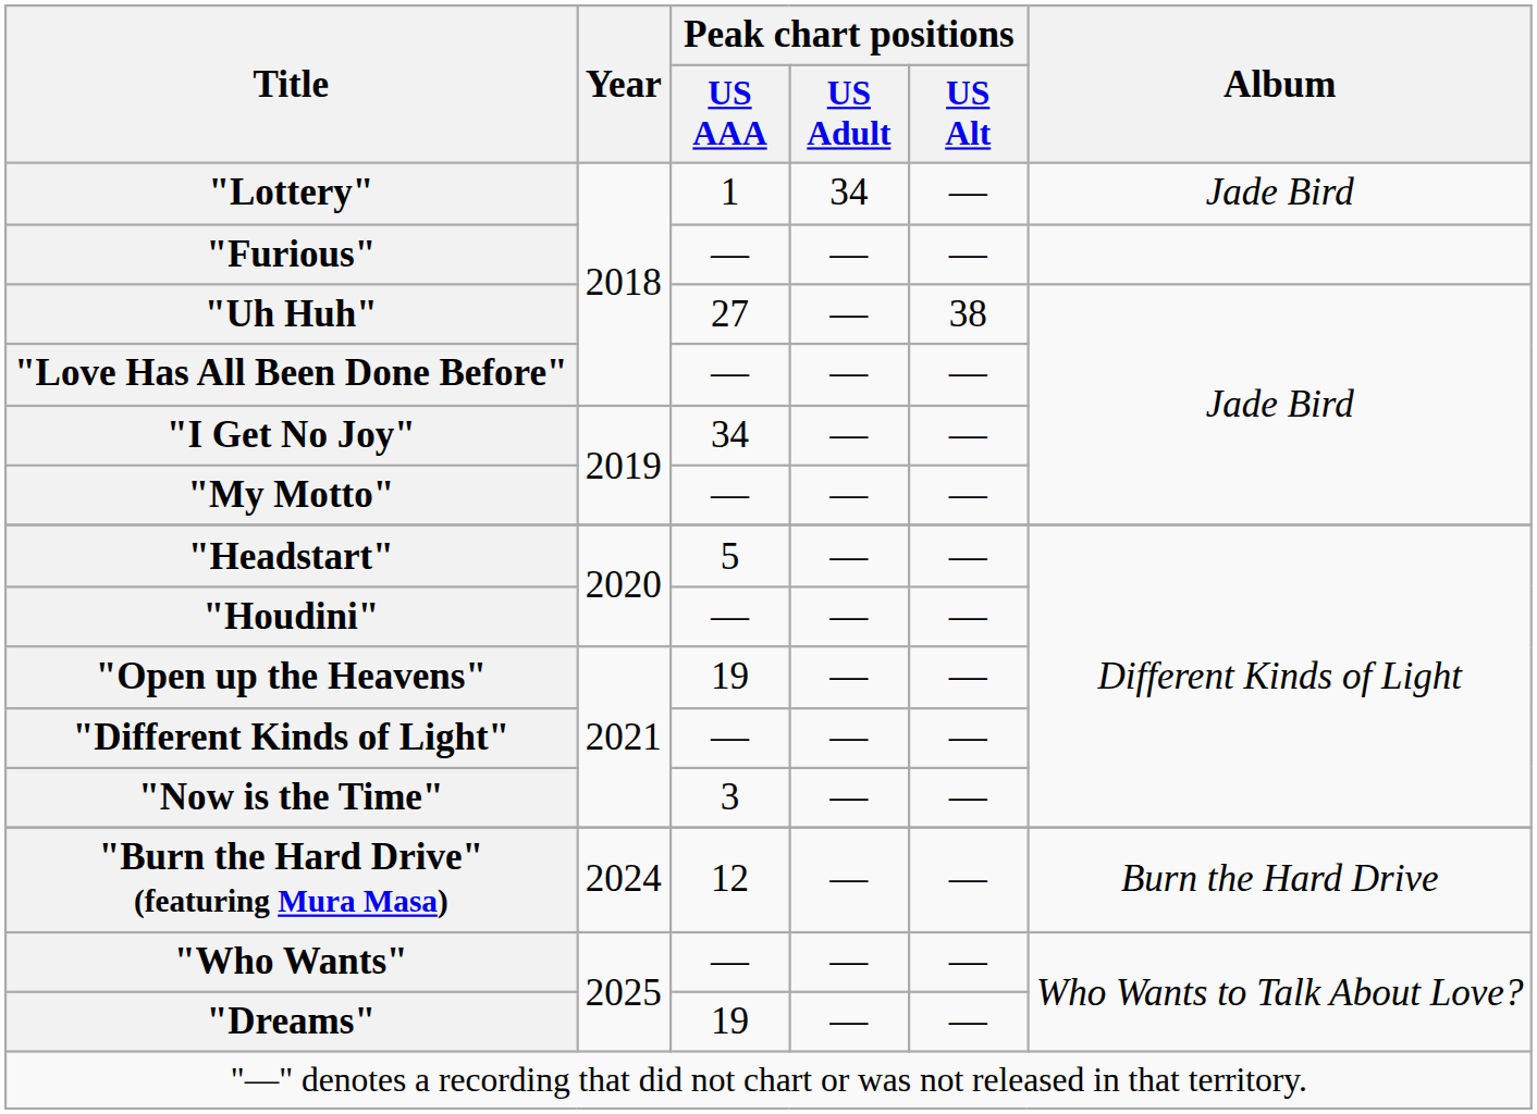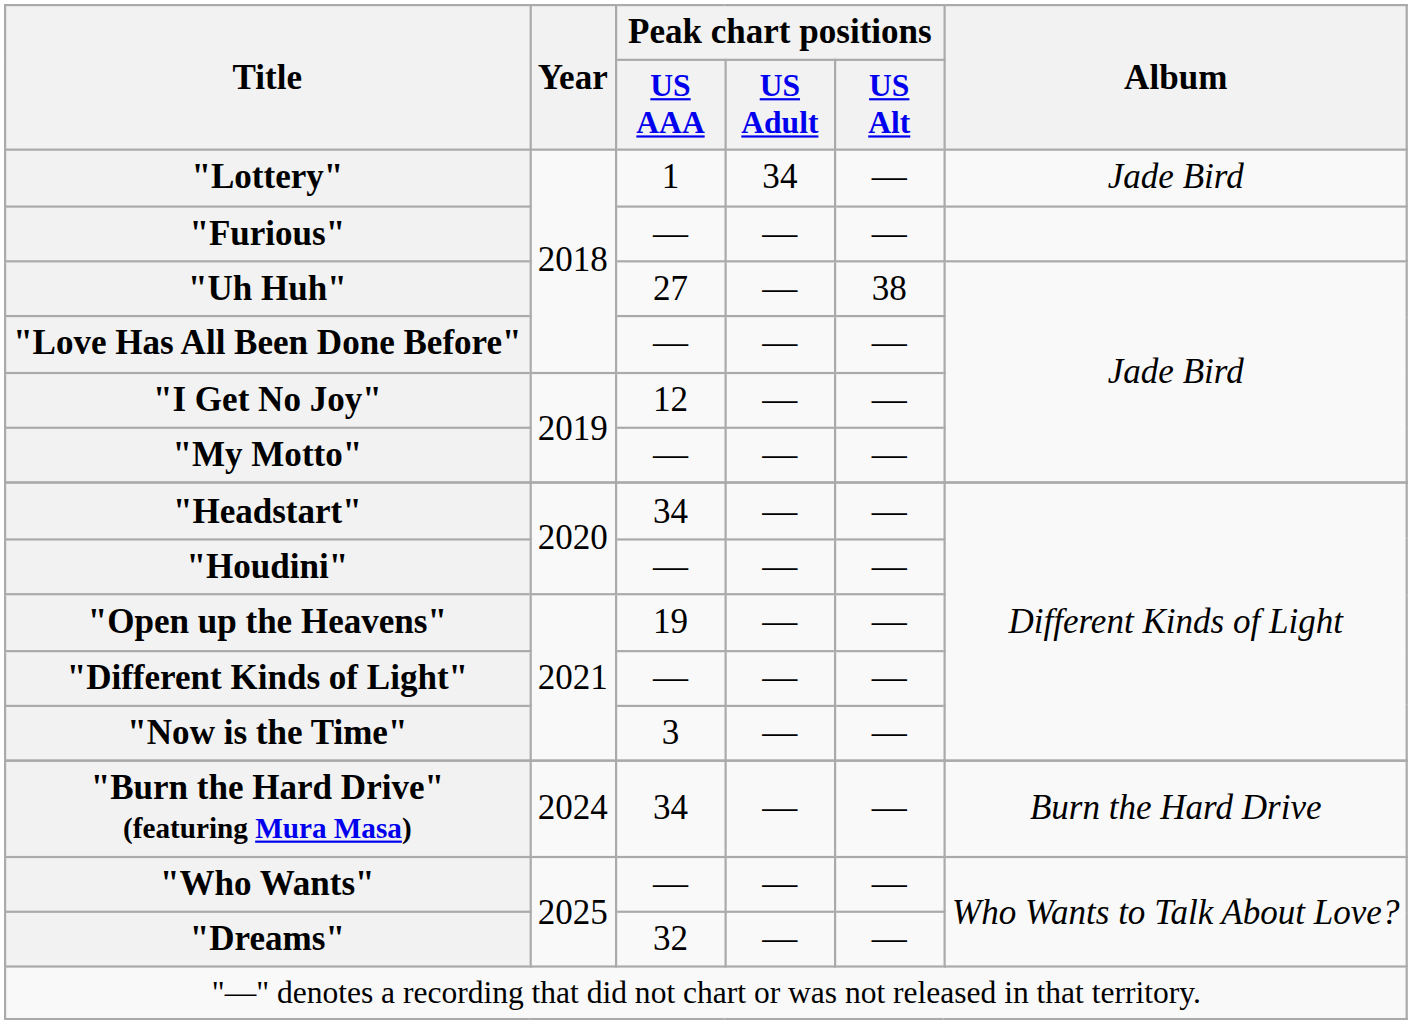 <table class="wikitable plainrowheaders" style="text-align:center;">
 <tr>
 <th scope="col" rowspan="2">Title</th>
 <th scope="col" rowspan="2">Year</th>
 <th scope="col" colspan="3">Peak chart positions</th>
 <th scope="col" rowspan="2">Album</th>
 </tr>
 <tr>
 <th scope="col" style="width:3em;font-size:90%;"><a href='#'>US<br>AAA</a><br></th>
 <th scope="col" style="width:3em;font-size:90%;"><a href='#'>US<br>Adult</a><br></th>
 <th scope="col" style="width:3em;font-size:90%;"><a href='#'>US<br>Alt</a><br></th>
 </tr>
 <tr>
 <th scope="row">"Lottery"</th>
 <td rowspan="4">2018</td>
 <td>1</td>
 <td>34</td>
 <td>—</td>
 <td><em>Jade Bird</em></td>
 </tr>
 <tr>
 <th scope="row">"Furious"</th>
 <td>—</td>
 <td>—</td>
 <td>—</td>
 <td></td>
 </tr>
 <tr>
 <th scope="row">"Uh Huh"</th>
 <td>27</td>
 <td>—</td>
 <td>38</td>
 <td rowspan="4"><em>Jade Bird</em></td>
 </tr>
 <tr>
 <th scope="row">"Love Has All Been Done Before"</th>
 <td>—</td>
 <td>—</td>
 <td>—</td>
 </tr>
 <tr>
 <th scope="row">"I Get No Joy"</th>
 <td rowspan="2">2019</td>
-<td>34</td>
+<td>12</td>
 <td>—</td>
 <td>—</td>
 </tr>
 <tr>
 <th scope="row">"My Motto"</th>
 <td>—</td>
 <td>—</td>
 <td>—</td>
 </tr>
 <tr>
 </tr>
 <tr>
 <th scope="row">"Headstart"</th>
 <td rowspan="2">2020</td>
-<td>5</td>
+<td>34</td>
 <td>—</td>
 <td>—</td>
 <td rowspan="5"><em>Different Kinds of Light</em></td>
 </tr>
 <tr>
 <th scope="row">"Houdini"</th>
 <td>—</td>
 <td>—</td>
 <td>—</td>
 </tr>
 <tr>
 <th scope="row">"Open up the Heavens"</th>
 <td rowspan="3">2021</td>
 <td>19</td>
 <td>—</td>
 <td>—</td>
 </tr>
 <tr>
 <th scope="row">"Different Kinds of Light"</th>
 <td>—</td>
 <td>—</td>
 <td>—</td>
 </tr>
 <tr>
 <th scope="row">"Now is the Time"</th>
 <td>3</td>
 <td>—</td>
 <td>—</td>
 </tr>
 <tr>
 </tr>
 <tr>
 <th scope="row">"Burn the Hard Drive"<br><small>(featuring <a href='#'>Mura Masa</a>)</small></th>
 <td rowspan="1">2024</td>
-<td>12</td>
+<td>34</td>
 <td>—</td>
 <td>—</td>
 <td><em>Burn the Hard Drive</em></td>
 </tr>
 <tr>
 <th scope="row">"Who Wants"</th>
 <td rowspan="2">2025</td>
 <td>—</td>
 <td>—</td>
 <td>—</td>
 <td rowspan="2"><em>Who Wants to Talk About Love?</em></td>
 </tr>
 <tr>
 <th scope="row">"Dreams"</th>
-<td>19</td>
+<td>32</td>
 <td>—</td>
 <td>—</td>
 </tr>
 <tr>
 <td colspan="13" style="font-size:90%">"—" denotes a recording that did not chart or was not released in that territory.</td>
 </tr>
 </table>
